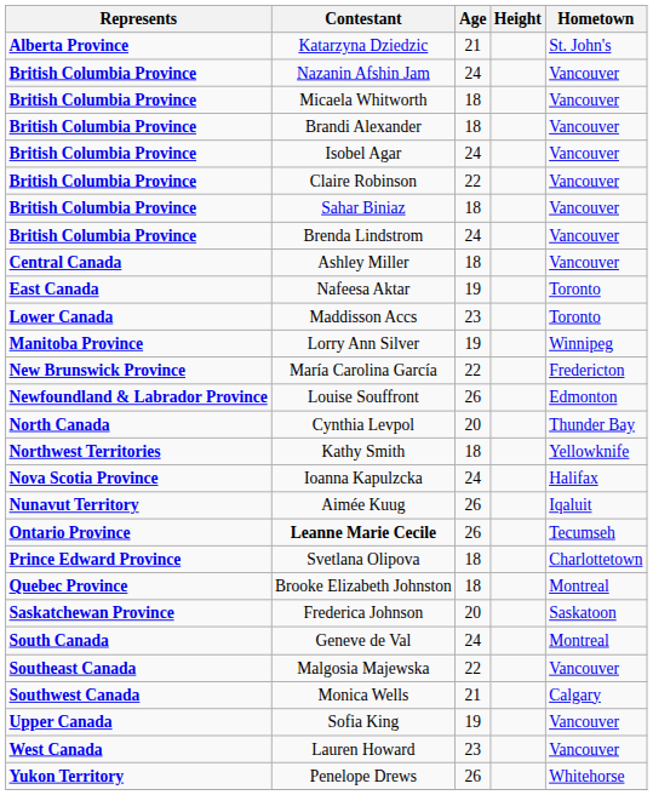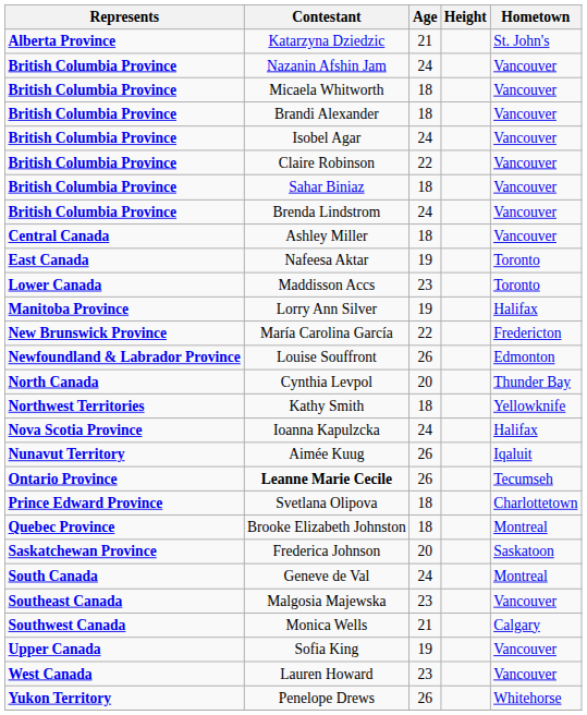 <table class="wikitable sortable" style="font-size: 95%;">
 <tr>
 <th>Represents</th>
 <th>Contestant</th>
 <th>Age</th>
 <th>Height</th>
 <th>Hometown</th>
 </tr>
 <tr>
 <td> <strong><a href='#'>Alberta Province</a></strong></td>
 <td style="text-align:center;"><a href='#'>Katarzyna Dziedzic</a></td>
 <td style="text-align:center;">21</td>
 <td style="text-align:center;"></td>
 <td><a href='#'>St. John's</a></td>
 </tr>
 <tr>
 <td> <strong><a href='#'>British Columbia Province</a></strong></td>
 <td style="text-align:center;"><a href='#'>Nazanin Afshin Jam</a></td>
 <td style="text-align:center;">24</td>
 <td style="text-align:center;"></td>
 <td><a href='#'>Vancouver</a></td>
 </tr>
 <tr>
 <td> <strong><a href='#'>British Columbia Province</a></strong></td>
 <td style="text-align:center;">Micaela Whitworth</td>
 <td style="text-align:center;">18</td>
 <td style="text-align:center;"></td>
 <td><a href='#'>Vancouver</a></td>
 </tr>
 <tr>
 <td> <strong><a href='#'>British Columbia Province</a></strong></td>
 <td style="text-align:center;">Brandi Alexander</td>
 <td style="text-align:center;">18</td>
 <td style="text-align:center;"></td>
 <td><a href='#'>Vancouver</a></td>
 </tr>
 <tr>
 <td> <strong><a href='#'>British Columbia Province</a></strong></td>
 <td style="text-align:center;">Isobel Agar</td>
 <td style="text-align:center;">24</td>
 <td style="text-align:center;"></td>
 <td><a href='#'>Vancouver</a></td>
 </tr>
 <tr>
 <td> <strong><a href='#'>British Columbia Province</a></strong></td>
 <td style="text-align:center;">Claire Robinson</td>
 <td style="text-align:center;">22</td>
 <td style="text-align:center;"></td>
 <td><a href='#'>Vancouver</a></td>
 </tr>
 <tr>
 <td> <strong><a href='#'>British Columbia Province</a></strong></td>
 <td style="text-align:center;"><a href='#'>Sahar Biniaz</a></td>
 <td style="text-align:center;">18</td>
 <td style="text-align:center;"></td>
 <td><a href='#'>Vancouver</a></td>
 </tr>
 <tr>
 <td> <strong><a href='#'>British Columbia Province</a></strong></td>
 <td style="text-align:center;">Brenda Lindstrom</td>
 <td style="text-align:center;">24</td>
 <td style="text-align:center;"></td>
 <td><a href='#'>Vancouver</a></td>
 </tr>
 <tr>
 <td> <strong><a href='#'>Central Canada</a></strong></td>
 <td style="text-align:center;">Ashley Miller</td>
 <td style="text-align:center;">18</td>
 <td style="text-align:center;"></td>
 <td><a href='#'>Vancouver</a></td>
 </tr>
 <tr>
 <td> <strong><a href='#'>East Canada</a></strong></td>
 <td style="text-align:center;">Nafeesa Aktar</td>
 <td style="text-align:center;">19</td>
 <td style="text-align:center;"></td>
 <td><a href='#'>Toronto</a></td>
 </tr>
 <tr>
 <td> <strong><a href='#'>Lower Canada</a></strong></td>
 <td style="text-align:center;">Maddisson Accs</td>
 <td style="text-align:center;">23</td>
 <td style="text-align:center;"></td>
 <td><a href='#'>Toronto</a></td>
 </tr>
 <tr>
 <td> <strong><a href='#'>Manitoba Province</a></strong></td>
 <td style="text-align:center;">Lorry Ann Silver</td>
 <td style="text-align:center;">19</td>
 <td style="text-align:center;"></td>
-<td><a href='#'>Winnipeg</a></td>
+<td><a href='#'>Halifax</a></td>
 </tr>
 <tr>
 <td> <strong><a href='#'>New Brunswick Province</a></strong></td>
 <td style="text-align:center;">María Carolina García</td>
 <td style="text-align:center;">22</td>
 <td style="text-align:center;"></td>
 <td><a href='#'>Fredericton</a></td>
 </tr>
 <tr>
 <td> <strong><a href='#'>Newfoundland & Labrador Province</a></strong></td>
 <td style="text-align:center;">Louise Souffront</td>
 <td style="text-align:center;">26</td>
 <td style="text-align:center;"></td>
 <td><a href='#'>Edmonton</a></td>
 </tr>
 <tr>
 <td> <strong><a href='#'>North Canada</a></strong></td>
 <td style="text-align:center;">Cynthia Levpol</td>
 <td style="text-align:center;">20</td>
 <td style="text-align:center;"></td>
 <td><a href='#'>Thunder Bay</a></td>
 </tr>
 <tr>
 <td> <strong><a href='#'>Northwest Territories</a></strong></td>
 <td style="text-align:center;">Kathy Smith</td>
 <td style="text-align:center;">18</td>
 <td style="text-align:center;"></td>
 <td><a href='#'>Yellowknife</a></td>
 </tr>
 <tr>
 <td> <strong><a href='#'>Nova Scotia Province</a></strong></td>
 <td style="text-align:center;">Ioanna Kapulzcka</td>
 <td style="text-align:center;">24</td>
 <td style="text-align:center;"></td>
 <td><a href='#'>Halifax</a></td>
 </tr>
 <tr>
 <td> <strong><a href='#'>Nunavut Territory</a></strong></td>
 <td style="text-align:center;">Aimée Kuug</td>
 <td style="text-align:center;">26</td>
 <td style="text-align:center;"></td>
 <td><a href='#'>Iqaluit</a></td>
 </tr>
 <tr>
 <td> <strong><a href='#'>Ontario Province</a></strong></td>
 <td style="text-align:center;"><strong>Leanne Marie Cecile</strong></td>
 <td style="text-align:center;">26</td>
 <td style="text-align:center;"></td>
 <td><a href='#'>Tecumseh</a></td>
 </tr>
 <tr>
 <td> <strong><a href='#'>Prince Edward Province</a></strong></td>
 <td style="text-align:center;">Svetlana Olipova</td>
 <td style="text-align:center;">18</td>
 <td style="text-align:center;"></td>
 <td><a href='#'>Charlottetown</a></td>
 </tr>
 <tr>
 <td> <strong><a href='#'>Quebec Province</a></strong></td>
 <td style="text-align:center;">Brooke Elizabeth Johnston</td>
 <td style="text-align:center;">18</td>
 <td style="text-align:center;"></td>
 <td><a href='#'>Montreal</a></td>
 </tr>
 <tr>
 <td> <strong><a href='#'>Saskatchewan Province</a></strong></td>
 <td style="text-align:center;">Frederica Johnson</td>
 <td style="text-align:center;">20</td>
 <td style="text-align:center;"></td>
 <td><a href='#'>Saskatoon</a></td>
 </tr>
 <tr>
 <td> <strong><a href='#'>South Canada</a></strong></td>
 <td style="text-align:center;">Geneve de Val</td>
 <td style="text-align:center;">24</td>
 <td style="text-align:center;"></td>
 <td><a href='#'>Montreal</a></td>
 </tr>
 <tr>
 <td> <strong><a href='#'>Southeast Canada</a></strong></td>
 <td style="text-align:center;">Malgosia Majewska</td>
-<td style="text-align:center;">22</td>
+<td style="text-align:center;">23</td>
 <td style="text-align:center;"></td>
 <td><a href='#'>Vancouver</a></td>
 </tr>
 <tr>
 <td> <strong><a href='#'>Southwest Canada</a></strong></td>
 <td style="text-align:center;">Monica Wells</td>
 <td style="text-align:center;">21</td>
 <td style="text-align:center;"></td>
 <td><a href='#'>Calgary</a></td>
 </tr>
 <tr>
 <td> <strong><a href='#'>Upper Canada</a></strong></td>
 <td style="text-align:center;">Sofia King</td>
 <td style="text-align:center;">19</td>
 <td style="text-align:center;"></td>
 <td><a href='#'>Vancouver</a></td>
 </tr>
 <tr>
 <td> <strong><a href='#'>West Canada</a></strong></td>
 <td style="text-align:center;">Lauren Howard</td>
 <td style="text-align:center;">23</td>
 <td style="text-align:center;"></td>
 <td><a href='#'>Vancouver</a></td>
 </tr>
 <tr>
 <td> <strong><a href='#'>Yukon Territory</a></strong></td>
 <td style="text-align:center;">Penelope Drews</td>
 <td style="text-align:center;">26</td>
 <td style="text-align:center;"></td>
 <td><a href='#'>Whitehorse</a></td>
 </tr>
 <tr>
 </tr>
 </table>
